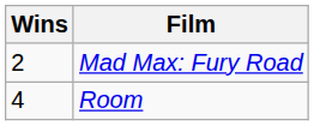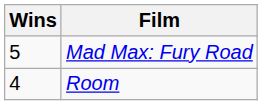 <table class="wikitable">
 <tr>
 <th>Wins</th>
 <th>Film</th>
 </tr>
 <tr>
-<td>2</td>
+<td>5</td>
 <td><em><a href='#'>Mad Max: Fury Road</a></em></td>
 </tr>
 <tr>
 <td>4</td>
 <td><em><a href='#'>Room</a></em></td>
 </tr>
 </table>
